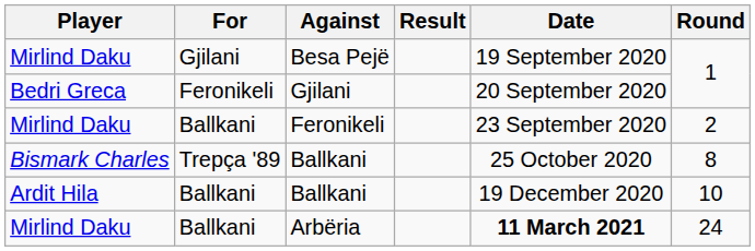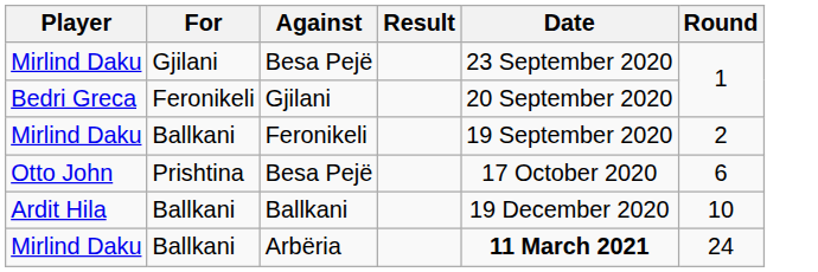 <table class="wikitable">
 <tr>
 <th>Player</th>
 <th>For</th>
 <th>Against</th>
 <th>Result</th>
 <th>Date</th>
 <th>Round</th>
 </tr>
 <tr>
 <td> <a href='#'>Mirlind Daku</a></td>
 <td>Gjilani</td>
 <td>Besa Pejë</td>
 <td align="center"></td>
-<td align="center">19 September 2020</td>
+<td align="center">23 September 2020</td>
 <td align="center" rowspan="2">1</td>
 </tr>
 <tr>
 <td> <a href='#'>Bedri Greca</a></td>
 <td>Feronikeli</td>
 <td>Gjilani</td>
 <td align="center"></td>
 <td align="center">20 September 2020</td>
 </tr>
 <tr>
 <td> <a href='#'>Mirlind Daku</a></td>
 <td>Ballkani</td>
 <td>Feronikeli</td>
 <td align="center"></td>
-<td align="center">23 September 2020</td>
+<td align="center">19 September 2020</td>
 <td align="center">2</td>
 </tr>
 <tr>
-<td> <em><a href='#'>Bismark Charles</a></em></td>
-<td>Trepça '89</td>
-<td>Ballkani</td>
+<td> <a href='#'>Otto John</a></td>
+<td>Prishtina</td>
+<td>Besa Pejë</td>
 <td align="center"></td>
-<td align="center">25 October 2020</td>
-<td align="center">8</td>
+<td align="center">17 October 2020</td>
+<td align="center">6</td>
 </tr>
 <tr>
 <td> <a href='#'>Ardit Hila</a></td>
 <td>Ballkani</td>
 <td>Ballkani</td>
 <td align="center"></td>
 <td align="center">19 December 2020</td>
 <td align="center">10</td>
 </tr>
 <tr>
 <td> <a href='#'>Mirlind Daku</a></td>
 <td>Ballkani</td>
 <td>Arbëria</td>
 <td align="center"></td>
 <td align="center"><strong>11 March 2021</strong></td>
 <td align="center">24</td>
 </tr>
 </table>
